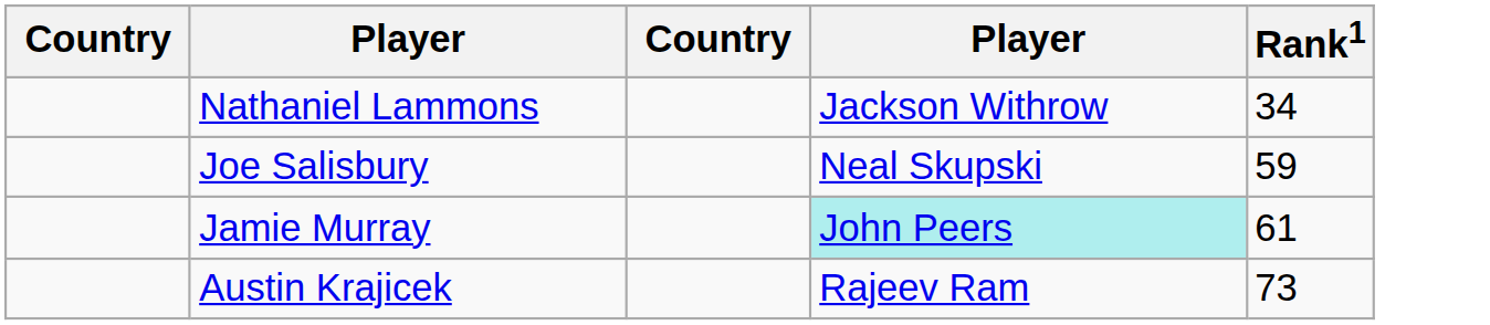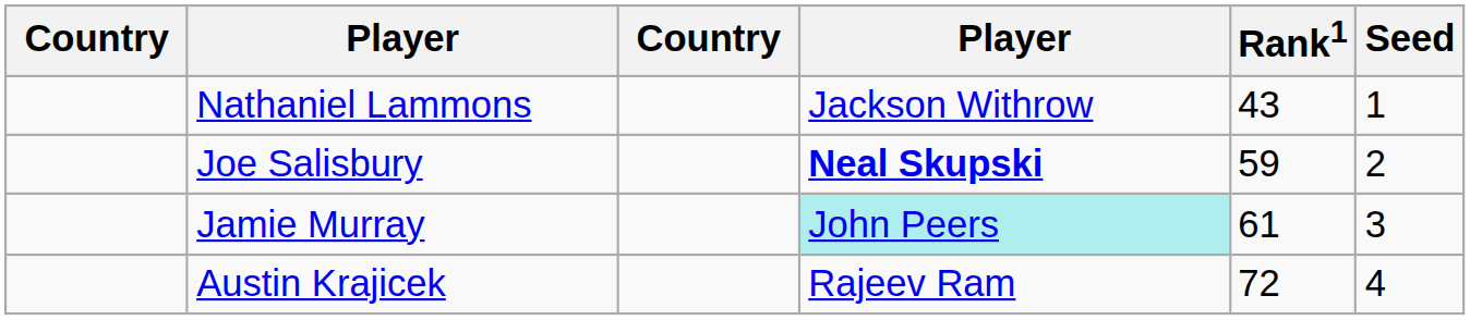 <table class="sortable wikitable">
 <tr>
 <th width="70">Country</th>
 <th width="175">Player</th>
 <th width="70">Country</th>
 <th width="175">Player</th>
 <th>Rank<sup>1</sup></th>
+<th>Seed</th>
 </tr>
 <tr>
 <td></td>
 <td><a href='#'>Nathaniel Lammons</a></td>
 <td></td>
 <td><a href='#'>Jackson Withrow</a></td>
-<td>34</td>
+<td>43</td>
+<td>1</td>
 </tr>
 <tr>
 <td></td>
 <td><a href='#'>Joe Salisbury</a></td>
 <td></td>
-<td><a href='#'>Neal Skupski</a></td>
+<td><strong><a href='#'>Neal Skupski</a></strong></td>
 <td>59</td>
+<td>2</td>
 </tr>
 <tr>
 <td></td>
 <td><a href='#'>Jamie Murray</a></td>
 <td></td>
 <td style="background: paleturquoise;"><a href='#'>John Peers</a></td>
 <td>61</td>
+<td>3</td>
 </tr>
 <tr>
 <td></td>
 <td><a href='#'>Austin Krajicek</a></td>
 <td></td>
 <td><a href='#'>Rajeev Ram</a></td>
-<td>73</td>
+<td>72</td>
+<td>4</td>
 </tr>
 </table>
